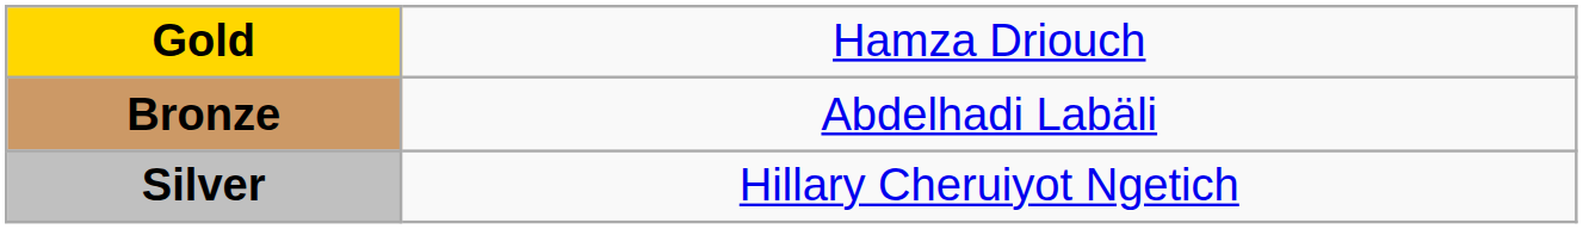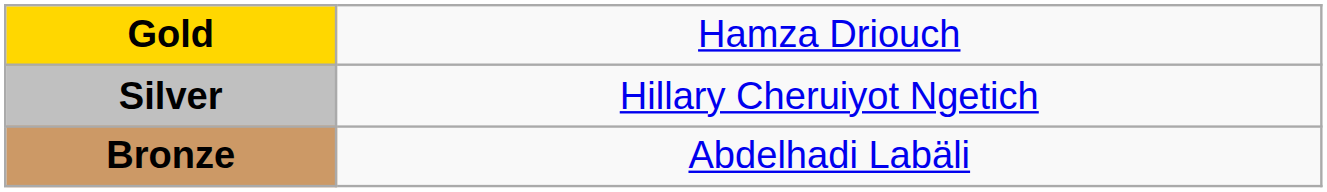 <table class="wikitable" style=" text-align:center; " width="35%">
 <tr>
 <td style="background:gold"><strong>Gold</strong></td>
 <td><a href='#'>Hamza Driouch</a><br><small></small></td>
 </tr>
 <tr>
+<td style="background:silver"><strong>Silver</strong></td>
+<td><a href='#'>Hillary Cheruiyot Ngetich</a><br><small></small></td>
+</tr>
+<tr>
 <td style="background:#cc9966"><strong>Bronze</strong></td>
 <td><a href='#'>Abdelhadi Labäli</a><br><small></small></td>
 </tr>
-<tr>
-<td style="background:silver"><strong>Silver</strong></td>
-<td><a href='#'>Hillary Cheruiyot Ngetich</a><br><small></small></td>
-</tr>
 </table>
